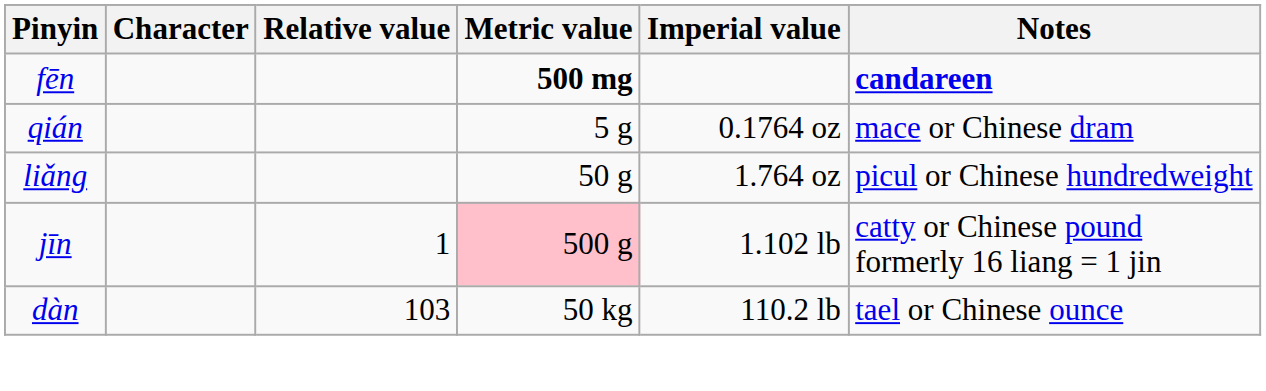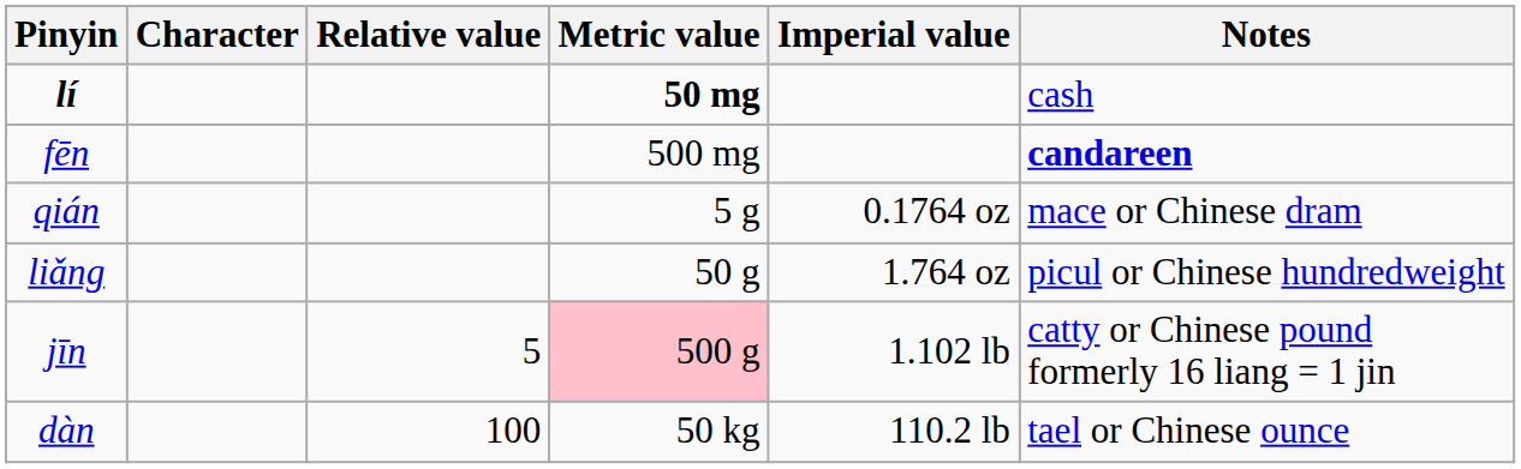 <table class="wikitable">
 <tr>
 <th>Pinyin</th>
 <th>Character</th>
 <th>Relative value</th>
 <th>Metric value</th>
 <th>Imperial value</th>
 <th>Notes</th>
 </tr>
 <tr>
+<td align=center><strong><em>lí</em></strong></td>
+<td align=right><strong></strong></td>
+<td align=right><strong></strong></td>
+<td align=right><strong>50 mg</strong></td>
+<td align=right><strong></strong></td>
+<td align=left><a href='#'>cash</a></td>
+</tr>
+<tr>
 <td align=center><em><a href='#'>fēn</a></em></td>
 <td align=right></td>
 <td align=right></td>
-<td align=right><strong>500 mg</strong></td>
+<td align=right>500 mg</td>
 <td align=right></td>
 <td align=left><strong><a href='#'>candareen</a></strong></td>
 </tr>
 <tr>
 <td align=center><em><a href='#'>qián</a></em></td>
 <td align=right></td>
 <td align=right></td>
 <td align=right>5 g</td>
 <td align=right>0.1764 oz</td>
 <td align=left><a href='#'>mace</a> or Chinese <a href='#'>dram</a></td>
 </tr>
 <tr>
 <td align=center><em><a href='#'>liǎng</a></em></td>
 <td align=right></td>
 <td align=right></td>
 <td align=right>50 g</td>
 <td align=right>1.764 oz</td>
 <td align=left><a href='#'>picul</a> or Chinese <a href='#'>hundredweight</a></td>
 </tr>
 <tr>
 <td align=center><em><a href='#'>jīn</a></em></td>
 <td align=right></td>
-<td align=right>1</td>
+<td align=right>5</td>
 <td align=right style="background: pink;">500 g</td>
 <td align=right>1.102 lb</td>
 <td align=left><a href='#'>catty</a> or Chinese <a href='#'>pound</a><br> formerly 16 liang = 1 jin</td>
 </tr>
 <tr>
 <td align=center><em><a href='#'>dàn</a></em></td>
 <td align=right></td>
-<td align=right>103</td>
+<td align=right>100</td>
 <td align=right>50 kg</td>
 <td align=right>110.2 lb</td>
 <td align=left><a href='#'>tael</a> or Chinese <a href='#'>ounce</a></td>
 </tr>
 </table>
